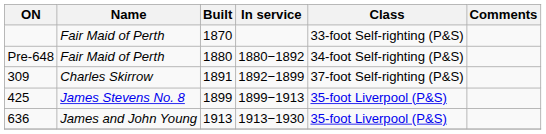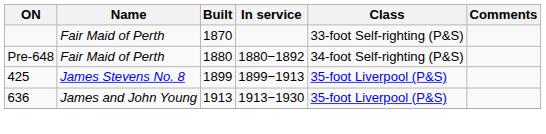 <table class="wikitable">
 <tr>
 <th>ON</th>
 <th>Name</th>
 <th>Built</th>
 <th>In service</th>
 <th>Class</th>
 <th>Comments</th>
 </tr>
 <tr>
 <td></td>
 <td><em>Fair Maid of Perth</em></td>
 <td>1870</td>
 <td></td>
 <td>33-foot Self-righting (P&S)</td>
 <td></td>
 </tr>
 <tr>
 <td>Pre-648</td>
 <td><em>Fair Maid of Perth</em></td>
 <td>1880</td>
 <td>1880−1892</td>
 <td>34-foot Self-righting (P&S)</td>
 <td></td>
 </tr>
 <tr>
-<td>309</td>
-<td><em>Charles Skirrow</em></td>
-<td>1891</td>
-<td>1892−1899</td>
-<td>37-foot Self-righting (P&S)</td>
-<td></td>
-</tr>
-<tr>
 <td>425</td>
 <td><a href='#'><em>James Stevens No. 8</em></a></td>
 <td>1899</td>
 <td>1899−1913</td>
 <td><a href='#'>35-foot Liverpool (P&S)</a></td>
 <td></td>
 </tr>
 <tr>
 <td>636</td>
 <td><em>James and John Young</em></td>
 <td>1913</td>
 <td>1913−1930</td>
 <td><a href='#'>35-foot Liverpool (P&S)</a></td>
 <td></td>
 </tr>
 <tr>
 </tr>
 </table>
